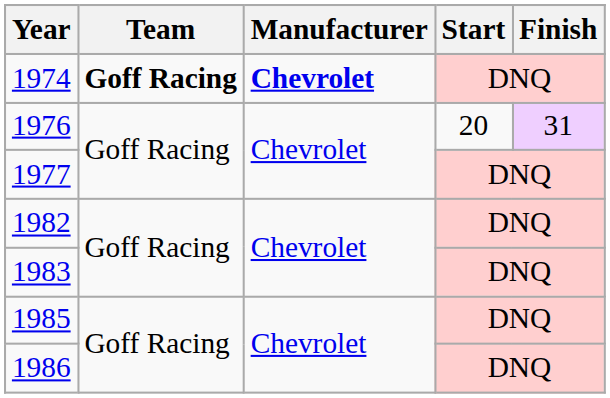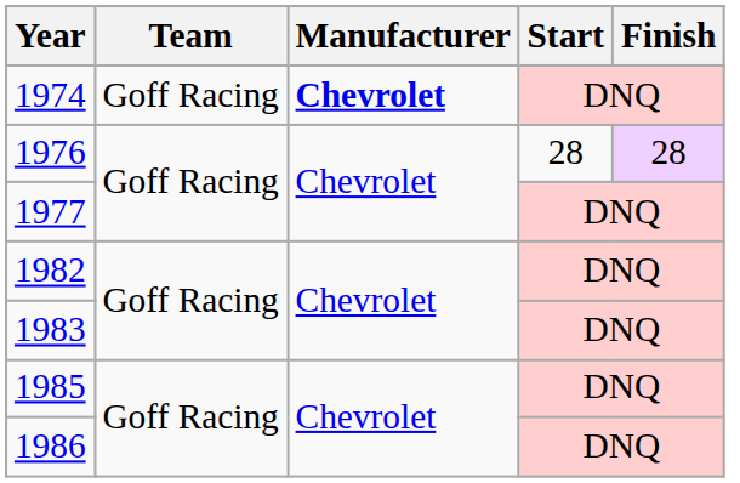 <table class="wikitable" style="font-size: 90%;">
 <tr>
 <th>Year</th>
 <th>Team</th>
 <th>Manufacturer</th>
 <th>Start</th>
 <th>Finish</th>
 </tr>
 <tr>
 <td><a href='#'>1974</a></td>
-<td><strong>Goff Racing</strong></td>
+<td>Goff Racing</td>
 <td><strong><a href='#'>Chevrolet</a></strong></td>
 <td align=center colspan=2 style="background:#FFCFCF;">DNQ</td>
 </tr>
 <tr>
 <td><a href='#'>1976</a></td>
 <td rowspan=2>Goff Racing</td>
 <td rowspan=2><a href='#'>Chevrolet</a></td>
-<td align=center>20</td>
-<td align=center style="background:#EFCFFF;">31</td>
+<td align=center>28</td>
+<td align=center style="background:#EFCFFF;">28</td>
 </tr>
 <tr>
 <td><a href='#'>1977</a></td>
 <td align=center colspan=2 style="background:#FFCFCF;">DNQ</td>
 </tr>
 <tr>
 <td><a href='#'>1982</a></td>
 <td rowspan=2>Goff Racing</td>
 <td rowspan=2><a href='#'>Chevrolet</a></td>
 <td align=center colspan=2 style="background:#FFCFCF;">DNQ</td>
 </tr>
 <tr>
 <td><a href='#'>1983</a></td>
 <td align=center colspan=2 style="background:#FFCFCF;">DNQ</td>
 </tr>
 <tr>
 <td><a href='#'>1985</a></td>
 <td rowspan=2>Goff Racing</td>
 <td rowspan=2><a href='#'>Chevrolet</a></td>
 <td align=center colspan=2 style="background:#FFCFCF;">DNQ</td>
 </tr>
 <tr>
 <td><a href='#'>1986</a></td>
 <td align=center colspan=2 style="background:#FFCFCF;">DNQ</td>
 </tr>
 </table>
